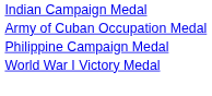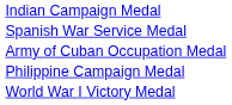 <table>
 <tr>
 <td></td>
 <td><a href='#'>Indian Campaign Medal</a></td>
+</tr>
+<tr>
+<td></td>
+<td><a href='#'>Spanish War Service Medal</a></td>
 </tr>
 <tr>
 <td></td>
 <td><a href='#'>Army of Cuban Occupation Medal</a></td>
 </tr>
 <tr>
 <td></td>
 <td><a href='#'>Philippine Campaign Medal</a></td>
 </tr>
 <tr>
 <td></td>
 <td><a href='#'>World War I Victory Medal</a></td>
 </tr>
 </table>
